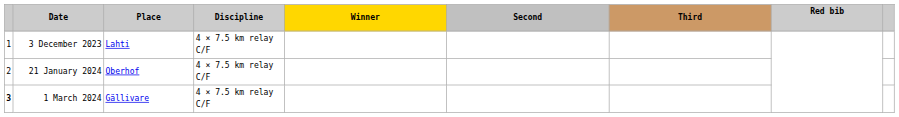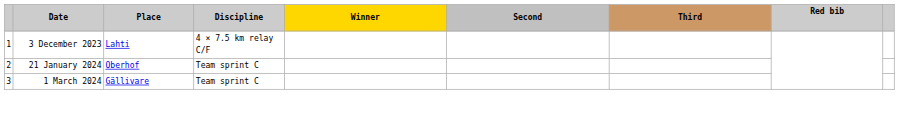 <table class="wikitable plainrowheaders" style="background:#fff; font-size:86%; line-height:16px; border:grey solid 1px; border-collapse:collapse;">
 <tr style="background:#ccc; text-align:center;">
 <th scope="col" style="background:#ccc; width=10 px;"></th>
 <th scope="col" style="background:#ccc; width:120px;">Date</th>
 <th scope="col" style="background:#ccc; width:120px;">Place</th>
 <th scope="col" style="background:#ccc; width:120px;">Discipline</th>
 <th scope="col" style="background:gold; width:220px;">Winner</th>
 <th scope="col" style="background:silver; width:220px;">Second</th>
 <th scope="col" style="background:#c96; width:220px;">Third</th>
 <th scope="col" style="background:#ccc; width:150px;">Red bib<br><br></th>
 <th scope="col" style="background:#ccc; width:10px;"></th>
 </tr>
 <tr>
 <td align=center>1</td>
 <td align=right>3 December 2023</td>
 <td> <a href='#'>Lahti</a></td>
 <td>4 × 7.5 km relay C/F</td>
 <td></td>
 <td></td>
 <td></td>
 <td rowspan=3></td>
 <td></td>
 </tr>
 <tr>
 <td align=center>2</td>
 <td align=right>21 January 2024</td>
 <td> <a href='#'>Oberhof</a></td>
-<td>4 × 7.5 km relay C/F</td>
+<td>Team sprint C</td>
 <td></td>
 <td></td>
 <td></td>
 <td></td>
 </tr>
 <tr>
-<td align=center><strong>3</strong></td>
+<td align=center>3</td>
 <td align=right>1 March 2024</td>
 <td> <a href='#'>Gällivare</a></td>
-<td>4 × 7.5 km relay C/F</td>
+<td>Team sprint C</td>
 <td></td>
 <td></td>
 <td></td>
 <td></td>
 </tr>
 </table>
